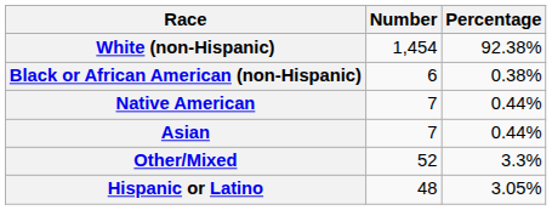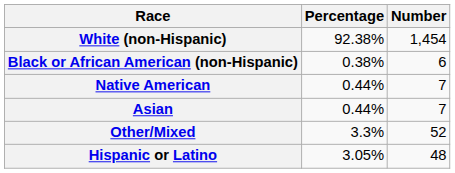 <table class="wikitable" style="text-align:right">
 <tr>
 <th scope="col">Race</th>
+<th scope="col">Percentage</th>
 <th scope="col">Number</th>
-<th scope="col">Percentage</th>
 </tr>
 <tr>
 <th scope="row"><a href='#'>White</a> (non-Hispanic)</th>
+<td>92.38%</td>
 <td>1,454</td>
-<td>92.38%</td>
 </tr>
 <tr>
 <th scope="row"><a href='#'>Black or African American</a> (non-Hispanic)</th>
+<td>0.38%</td>
 <td>6</td>
-<td>0.38%</td>
 </tr>
 <tr>
 <th scope="row"><a href='#'>Native American</a></th>
+<td>0.44%</td>
 <td>7</td>
-<td>0.44%</td>
 </tr>
 <tr>
 <th scope="row"><a href='#'>Asian</a></th>
+<td>0.44%</td>
 <td>7</td>
-<td>0.44%</td>
 </tr>
 <tr>
 <th scope="row"><a href='#'>Other/Mixed</a></th>
+<td>3.3%</td>
 <td>52</td>
-<td>3.3%</td>
 </tr>
 <tr>
 <th scope="row"><a href='#'>Hispanic</a> or <a href='#'>Latino</a></th>
+<td>3.05%</td>
 <td>48</td>
-<td>3.05%</td>
 </tr>
 </table>
